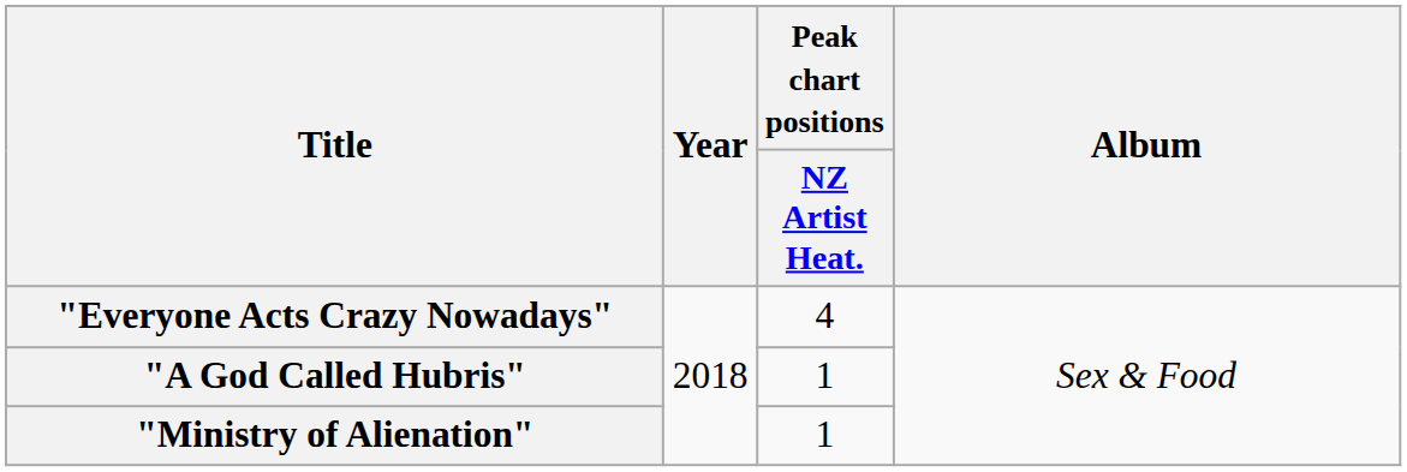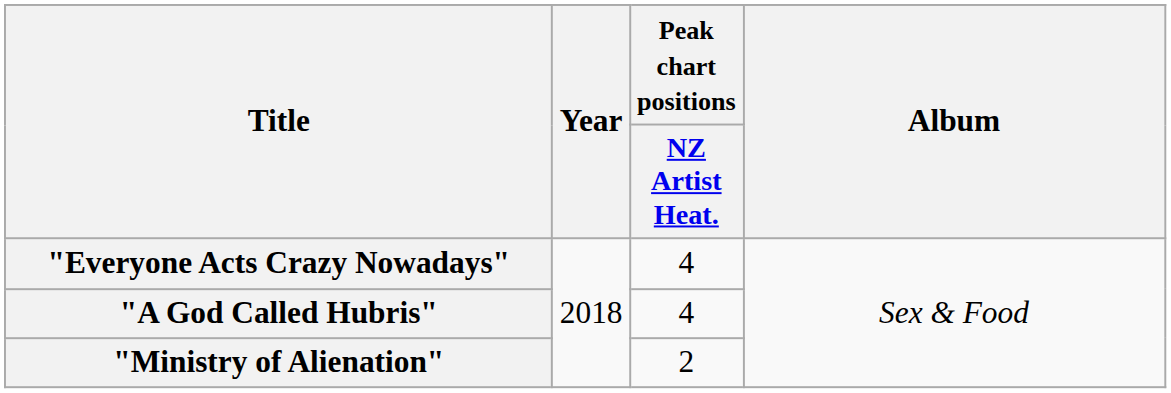 <table class="wikitable plainrowheaders" style="text-align:center;">
 <tr>
 <th scope="col" rowspan="2" style="width:17em;">Title</th>
 <th scope="col" rowspan="2" style="width:1em;">Year</th>
 <th scope="col" colspan="1"><small>Peak chart<br>positions</small></th>
 <th scope="col" rowspan="2" style="width:13em;">Album</th>
 </tr>
 <tr>
 <th scope="col" style="width:3em;font-size:90%;"><a href='#'>NZ<br>Artist<br>Heat.</a><br></th>
 </tr>
 <tr>
 <th scope="row">"Everyone Acts Crazy Nowadays"</th>
 <td rowspan="3">2018</td>
 <td>4</td>
 <td rowspan="3"><em>Sex & Food</em></td>
 </tr>
 <tr>
 <th scope="row">"A God Called Hubris"</th>
-<td>1</td>
+<td>4</td>
 </tr>
 <tr>
 <th scope="row">"Ministry of Alienation"</th>
-<td>1</td>
+<td>2</td>
 </tr>
 </table>
